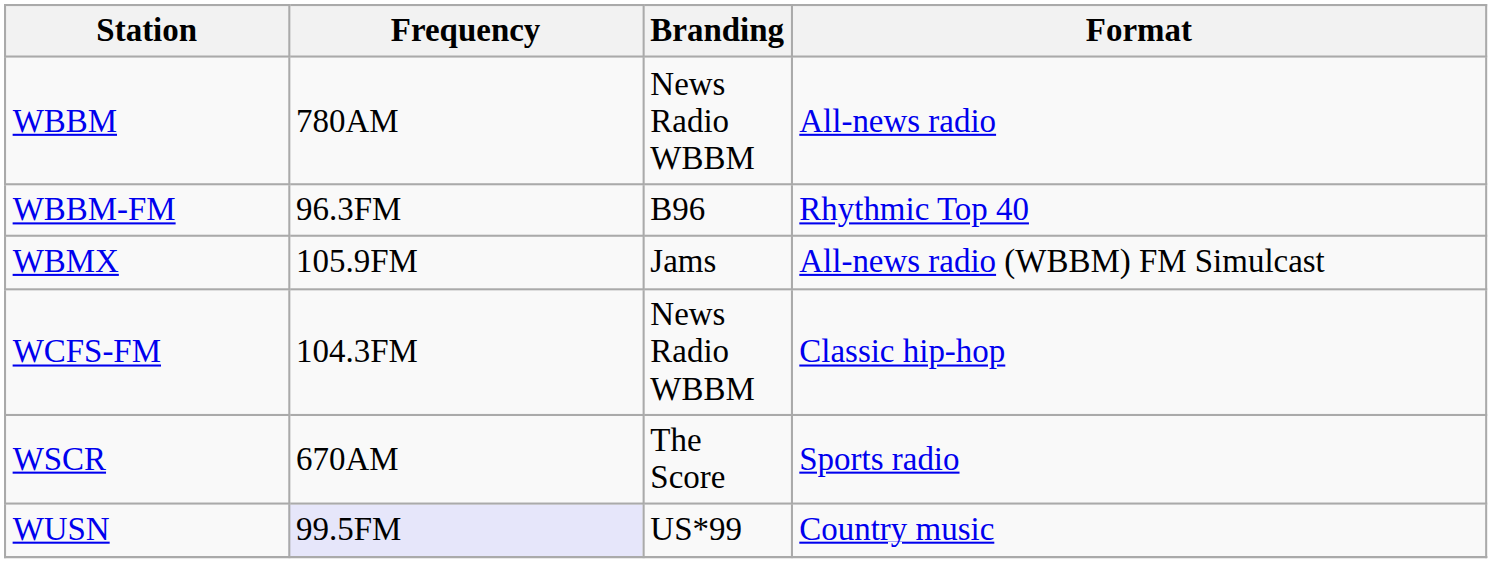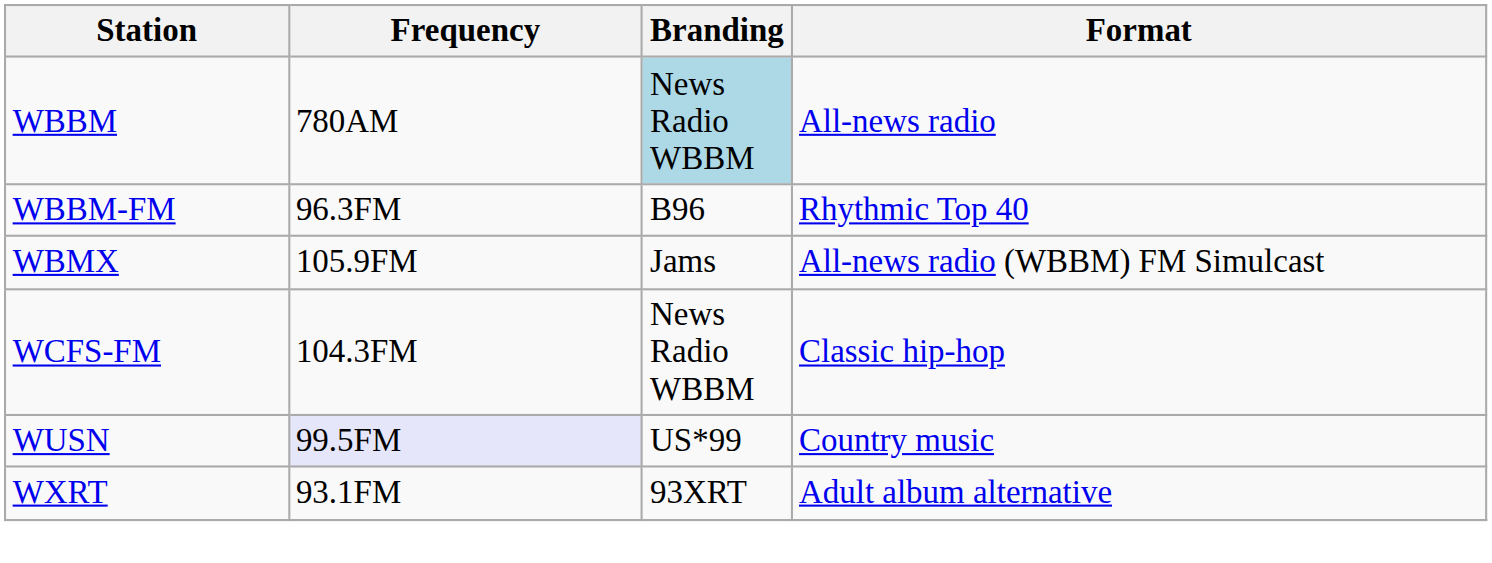 <table class="wikitable sortable" style="width:45em;">
 <tr>
 <th style="width:20%">Station</th>
 <th style="width:25%">Frequency</th>
 <th style="width:5%">Branding</th>
 <th style="width:50%">Format</th>
 </tr>
 <tr>
 <td><a href='#'>WBBM</a></td>
 <td>780AM</td>
-<td>News Radio WBBM</td>
+<td style="background: lightblue;">News Radio WBBM</td>
 <td><a href='#'>All-news radio</a></td>
 </tr>
 <tr>
 <td><a href='#'>WBBM-FM</a></td>
 <td>96.3FM</td>
 <td>B96</td>
 <td><a href='#'>Rhythmic Top 40</a></td>
 </tr>
 <tr>
 <td><a href='#'>WBMX</a></td>
 <td>105.9FM</td>
 <td>Jams</td>
 <td><a href='#'>All-news radio</a> (WBBM) FM Simulcast</td>
 </tr>
 <tr>
 <td><a href='#'>WCFS-FM</a></td>
 <td>104.3FM</td>
 <td>News Radio WBBM</td>
 <td><a href='#'>Classic hip-hop</a></td>
 </tr>
 <tr>
-<td><a href='#'>WSCR</a></td>
-<td>670AM</td>
-<td>The Score</td>
-<td><a href='#'>Sports radio</a></td>
-</tr>
-<tr>
 <td><a href='#'>WUSN</a></td>
 <td style="background: lavender;">99.5FM</td>
 <td>US*99</td>
 <td><a href='#'>Country music</a></td>
 </tr>
 <tr>
+<td><a href='#'>WXRT</a></td>
+<td>93.1FM</td>
+<td>93XRT</td>
+<td><a href='#'>Adult album alternative</a></td>
+</tr>
+<tr>
 </tr>
 </table>
